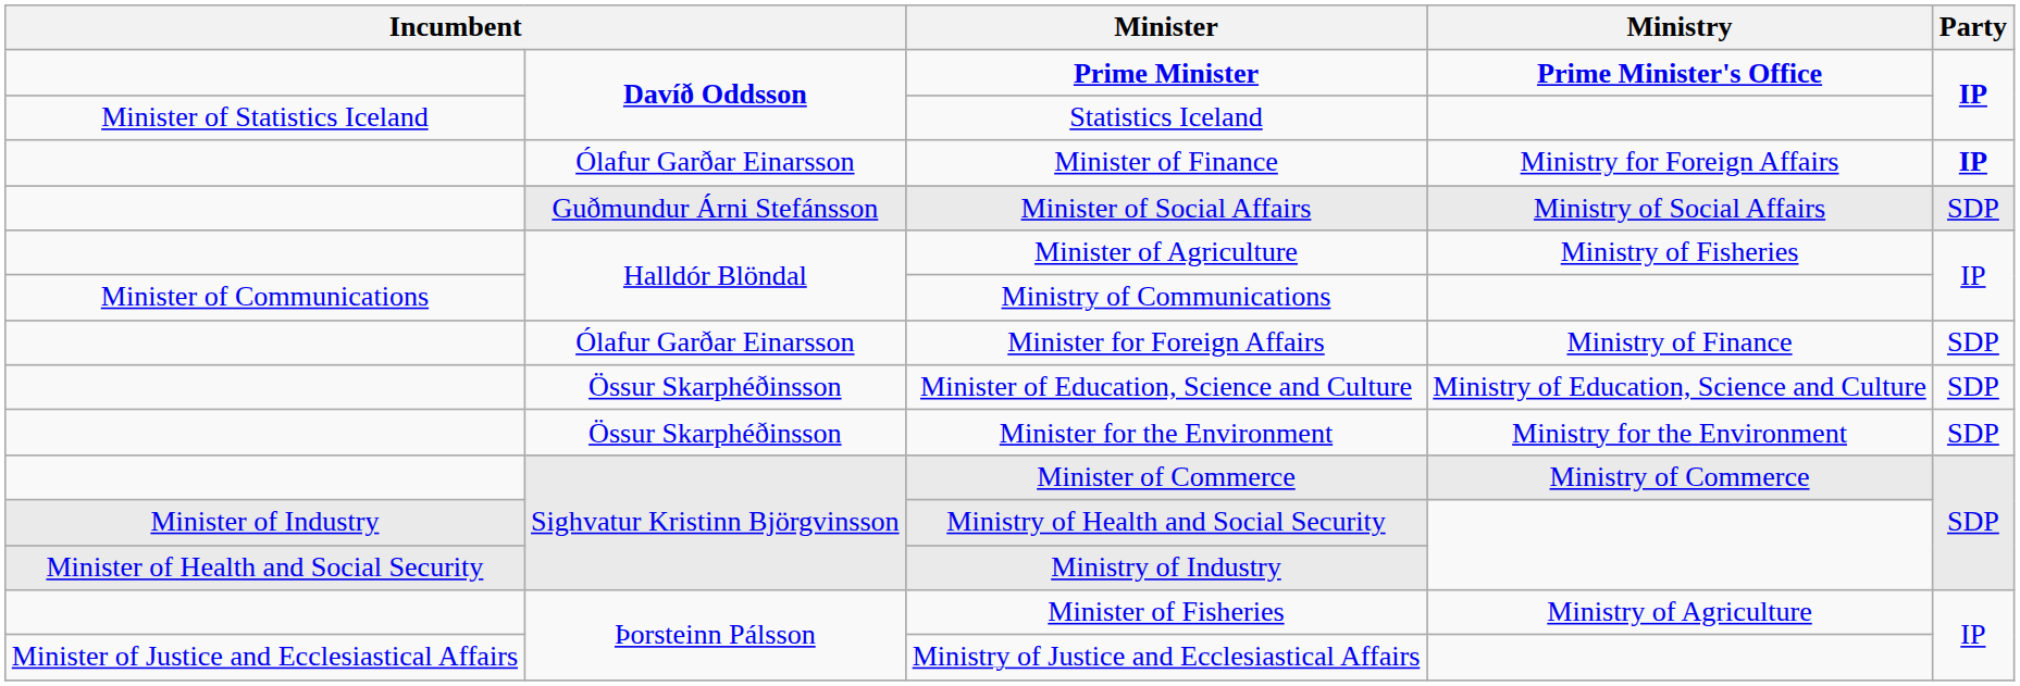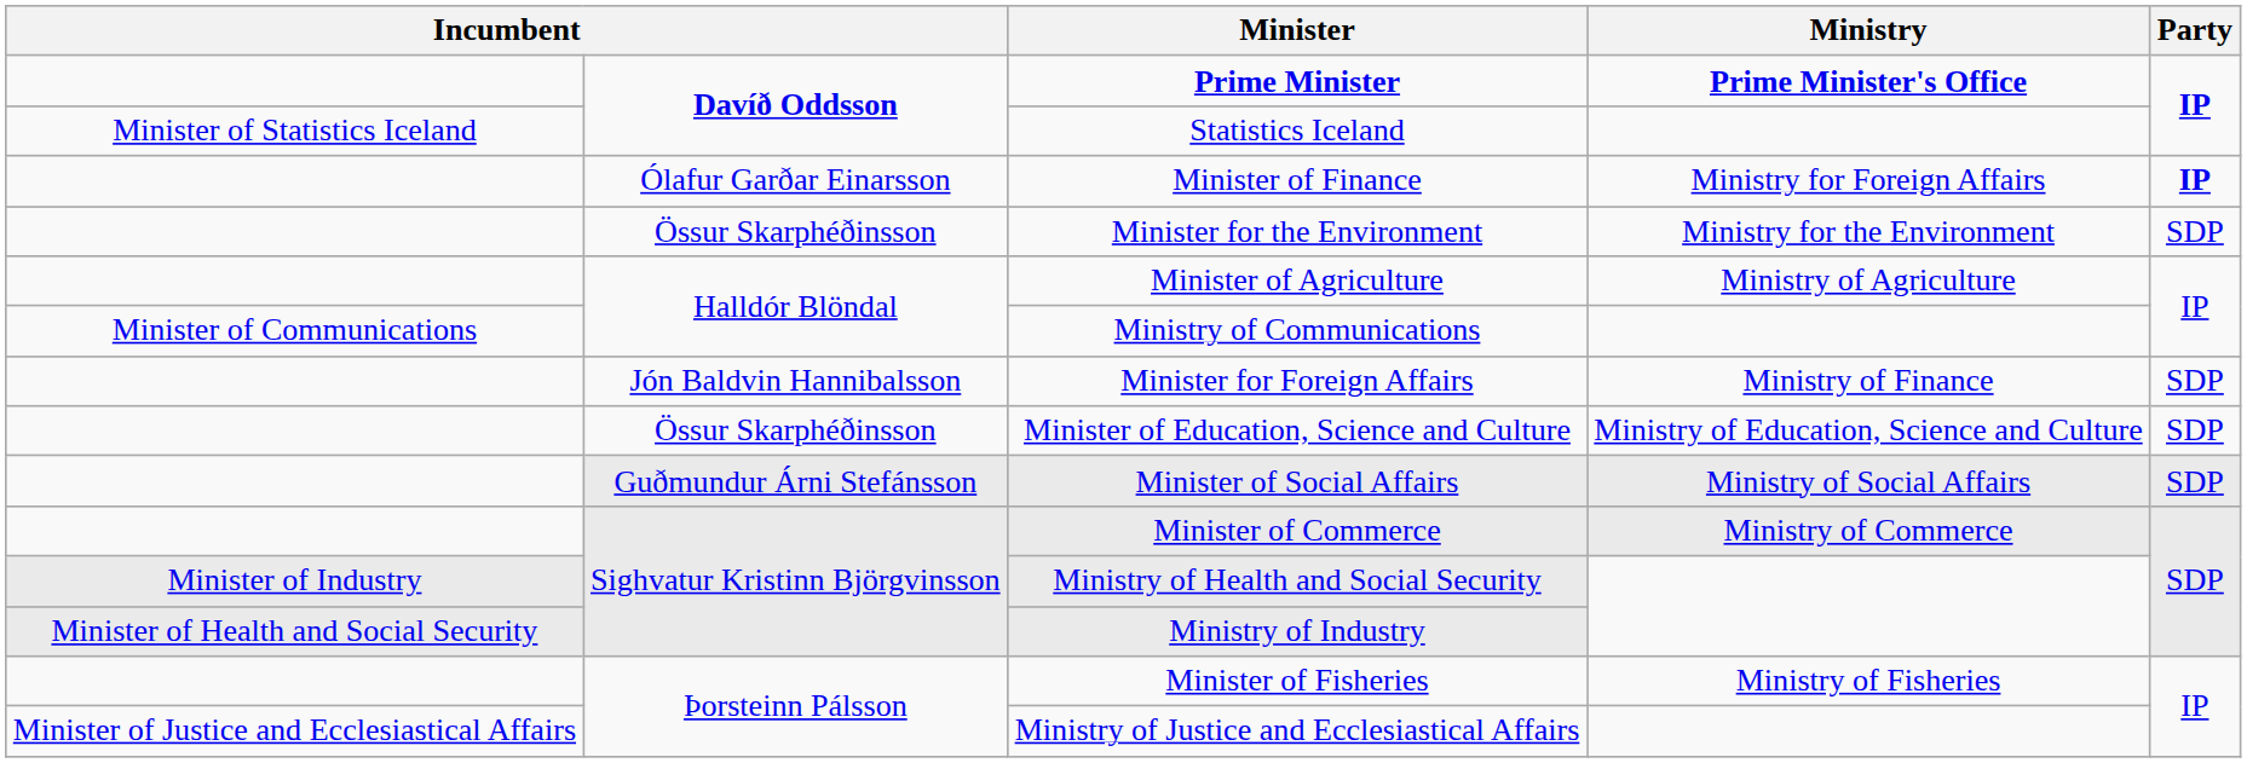 <table class="wikitable" style="text-align: center;">
 <tr>
 <th colspan=2>Incumbent</th>
 <th>Minister</th>
 <th>Ministry</th>
 <th>Party</th>
 </tr>
 <tr>
 <td></td>
 <td rowspan=2><strong><a href='#'>Davíð Oddsson</a></strong></td>
 <td><strong><a href='#'>Prime Minister</a><br></strong></td>
 <td><strong><a href='#'>Prime Minister's Office</a><br></strong></td>
 <td rowspan=2><strong><a href='#'>IP</a></strong></td>
 </tr>
 <tr>
 <td><a href='#'>Minister of Statistics Iceland</a><br></td>
 <td><a href='#'>Statistics Iceland</a><br></td>
 </tr>
 <tr>
 <td></td>
 <td><a href='#'>Ólafur Garðar Einarsson</a></td>
 <td><a href='#'>Minister of Finance</a><br></td>
 <td><a href='#'>Ministry for Foreign Affairs</a><br></td>
 <td><strong><a href='#'>IP</a></strong></td>
 </tr>
 <tr>
 <td></td>
-<td style="background-color: #EAEAEA;"><a href='#'>Guðmundur Árni Stefánsson</a></td>
-<td style="background-color: #EAEAEA;"><a href='#'>Minister of Social Affairs</a><br></td>
-<td style="background-color: #EAEAEA;"><a href='#'>Ministry of Social Affairs</a><br></td>
-<td style="background-color: #EAEAEA;"><a href='#'>SDP</a></td>
+<td><a href='#'>Össur Skarphéðinsson</a></td>
+<td><a href='#'>Minister for the Environment</a><br></td>
+<td><a href='#'>Ministry for the Environment</a><br></td>
+<td><a href='#'>SDP</a></td>
 </tr>
 <tr>
 <td></td>
 <td rowspan=2><a href='#'>Halldór Blöndal</a></td>
 <td><a href='#'>Minister of Agriculture</a><br></td>
-<td><a href='#'>Ministry of Fisheries</a><br></td>
+<td><a href='#'>Ministry of Agriculture</a><br></td>
 <td rowspan=2><a href='#'>IP</a></td>
 </tr>
 <tr>
 <td><a href='#'>Minister of Communications</a><br></td>
 <td><a href='#'>Ministry of Communications</a><br></td>
 </tr>
 <tr>
 <td></td>
-<td><a href='#'>Ólafur Garðar Einarsson</a></td>
+<td><a href='#'>Jón Baldvin Hannibalsson</a></td>
 <td><a href='#'>Minister for Foreign Affairs</a><br></td>
 <td><a href='#'>Ministry of Finance</a><br></td>
 <td><a href='#'>SDP</a></td>
 </tr>
 <tr>
 <td></td>
 <td><a href='#'>Össur Skarphéðinsson</a></td>
 <td><a href='#'>Minister of Education, Science and Culture</a><br></td>
 <td><a href='#'>Ministry of Education, Science and Culture</a><br></td>
 <td><a href='#'>SDP</a></td>
 </tr>
 <tr>
 <td></td>
-<td><a href='#'>Össur Skarphéðinsson</a></td>
-<td><a href='#'>Minister for the Environment</a><br></td>
-<td><a href='#'>Ministry for the Environment</a><br></td>
-<td><a href='#'>SDP</a></td>
+<td style="background-color: #EAEAEA;"><a href='#'>Guðmundur Árni Stefánsson</a></td>
+<td style="background-color: #EAEAEA;"><a href='#'>Minister of Social Affairs</a><br></td>
+<td style="background-color: #EAEAEA;"><a href='#'>Ministry of Social Affairs</a><br></td>
+<td style="background-color: #EAEAEA;"><a href='#'>SDP</a></td>
 </tr>
 <tr>
 <td></td>
 <td rowspan=3 style="background-color: #EAEAEA;"><a href='#'>Sighvatur Kristinn Björgvinsson</a></td>
 <td style="background-color: #EAEAEA;"><a href='#'>Minister of Commerce</a><br></td>
 <td style="background-color: #EAEAEA;"><a href='#'>Ministry of Commerce</a><br></td>
 <td rowspan=3 style="background-color: #EAEAEA;"><a href='#'>SDP</a></td>
 </tr>
 <tr>
 <td style="background-color: #EAEAEA;"><a href='#'>Minister of Industry</a><br></td>
 <td style="background-color: #EAEAEA;"><a href='#'>Ministry of Health and Social Security</a><br></td>
 </tr>
 <tr>
 <td style="background-color: #EAEAEA;"><a href='#'>Minister of Health and Social Security</a><br></td>
 <td style="background-color: #EAEAEA;"><a href='#'>Ministry of Industry</a><br></td>
 </tr>
 <tr>
 <td></td>
 <td rowspan=2><a href='#'>Þorsteinn Pálsson</a></td>
 <td><a href='#'>Minister of Fisheries</a><br></td>
-<td><a href='#'>Ministry of Agriculture</a><br></td>
+<td><a href='#'>Ministry of Fisheries</a><br></td>
 <td rowspan=2><a href='#'>IP</a></td>
 </tr>
 <tr>
 <td><a href='#'>Minister of Justice and Ecclesiastical Affairs</a><br></td>
 <td><a href='#'>Ministry of Justice and Ecclesiastical Affairs</a><br></td>
 </tr>
 </table>
